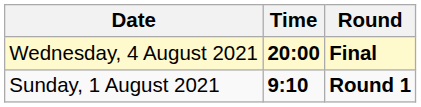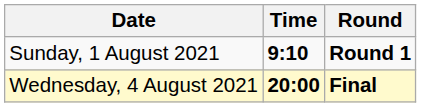 <table class="wikitable">
 <tr>
 <th>Date</th>
 <th>Time</th>
 <th>Round</th>
 </tr>
+<tr>
+<td>Sunday, 1 August 2021</td>
+<td><strong>9:10</strong></td>
+<td><strong>Round 1</strong></td>
+</tr>
 <tr style=background:lemonchiffon>
 <td>Wednesday, 4 August 2021</td>
 <td><strong>20:00</strong></td>
 <td><strong>Final</strong></td>
 </tr>
-<tr>
-<td>Sunday, 1 August 2021</td>
-<td><strong>9:10</strong></td>
-<td><strong>Round 1</strong></td>
-</tr>
 </table>
